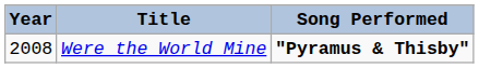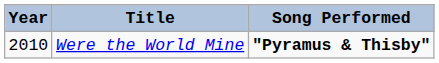 <table class="wikitable">
 <tr style="text-align:center;">
 </tr>
 <tr>
 <th style="background:#B0C4DE;">Year</th>
 <th style="background:#B0C4DE;">Title</th>
 <th style="background:#B0C4DE;">Song Performed</th>
 </tr>
 <tr>
-<td>2008</td>
+<td>2010</td>
 <td><em><a href='#'>Were the World Mine</a></em></td>
 <td><strong>"Pyramus & Thisby"</strong></td>
 </tr>
 </table>
